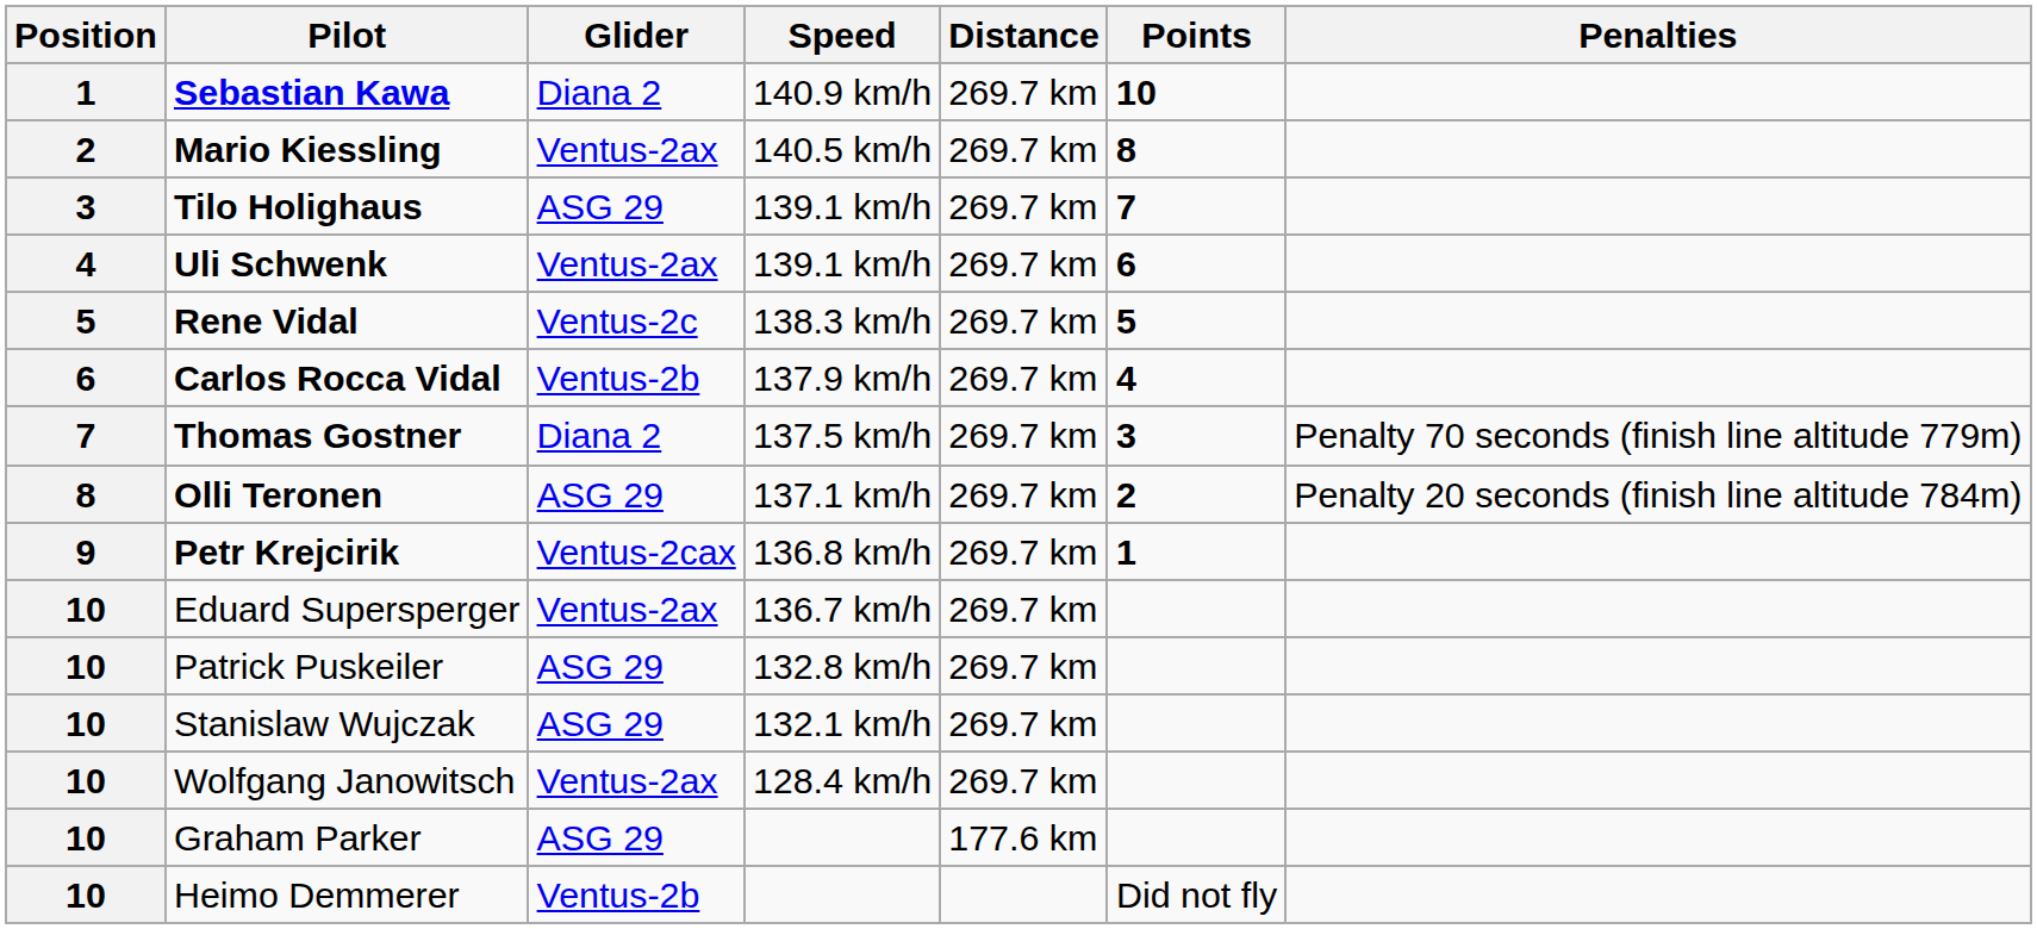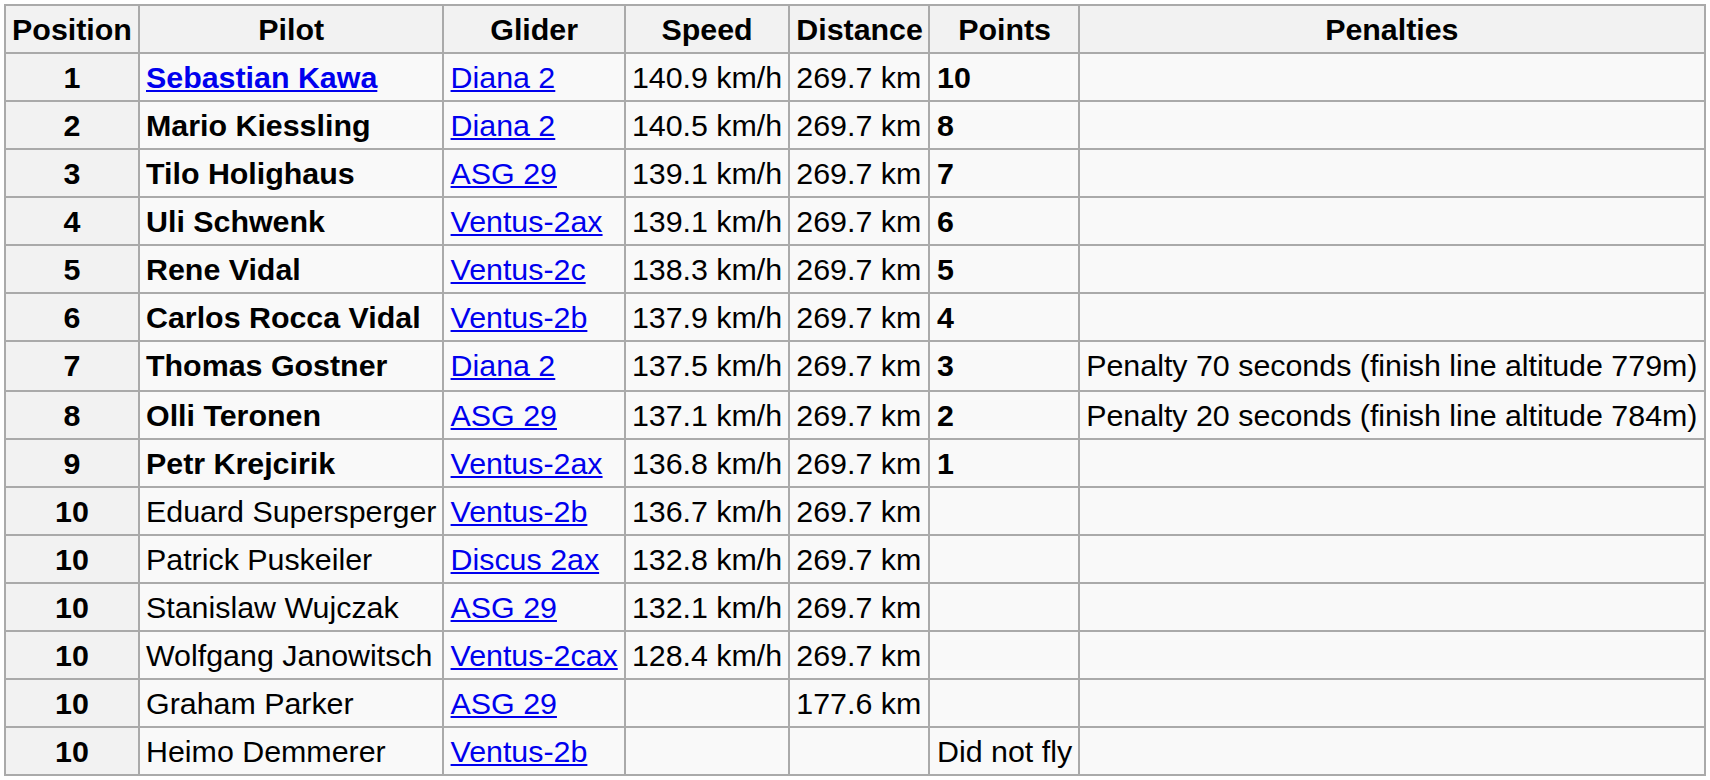 <table class="wikitable" style="font-size: 95%;">
 <tr>
 <th>Position</th>
 <th>Pilot</th>
 <th>Glider</th>
 <th>Speed</th>
 <th>Distance</th>
 <th>Points</th>
 <th>Penalties</th>
 </tr>
 <tr>
 <th>1</th>
 <td> <strong><a href='#'>Sebastian Kawa</a></strong></td>
 <td><a href='#'>Diana 2</a></td>
 <td>140.9 km/h</td>
 <td>269.7 km</td>
 <td><strong>10</strong></td>
 <td></td>
 </tr>
 <tr>
 <th>2</th>
 <td> <strong>Mario Kiessling</strong></td>
-<td><a href='#'>Ventus-2ax</a></td>
+<td><a href='#'>Diana 2</a></td>
 <td>140.5 km/h</td>
 <td>269.7 km</td>
 <td><strong>8</strong></td>
 <td></td>
 </tr>
 <tr>
 <th>3</th>
 <td> <strong>Tilo Holighaus</strong></td>
 <td><a href='#'>ASG 29</a></td>
 <td>139.1 km/h</td>
 <td>269.7 km</td>
 <td><strong>7</strong></td>
 <td></td>
 </tr>
 <tr>
 <th>4</th>
 <td> <strong>Uli Schwenk</strong></td>
 <td><a href='#'>Ventus-2ax</a></td>
 <td>139.1 km/h</td>
 <td>269.7 km</td>
 <td><strong>6</strong></td>
 <td></td>
 </tr>
 <tr>
 <th>5</th>
 <td> <strong>Rene Vidal</strong></td>
 <td><a href='#'>Ventus-2c</a></td>
 <td>138.3 km/h</td>
 <td>269.7 km</td>
 <td><strong>5</strong></td>
 <td></td>
 </tr>
 <tr>
 <th>6</th>
 <td> <strong>Carlos Rocca Vidal</strong></td>
 <td><a href='#'>Ventus-2b</a></td>
 <td>137.9 km/h</td>
 <td>269.7 km</td>
 <td><strong>4</strong></td>
 <td></td>
 </tr>
 <tr>
 <th>7</th>
 <td> <strong>Thomas Gostner</strong></td>
 <td><a href='#'>Diana 2</a></td>
 <td>137.5 km/h</td>
 <td>269.7 km</td>
 <td><strong>3</strong></td>
 <td>Penalty 70 seconds (finish line altitude 779m)</td>
 </tr>
 <tr>
 <th>8</th>
 <td> <strong>Olli Teronen</strong></td>
 <td><a href='#'>ASG 29</a></td>
 <td>137.1 km/h</td>
 <td>269.7 km</td>
 <td><strong>2</strong></td>
 <td>Penalty 20 seconds (finish line altitude 784m)</td>
 </tr>
 <tr>
 <th>9</th>
 <td> <strong>Petr Krejcirik</strong></td>
-<td><a href='#'>Ventus-2cax</a></td>
+<td><a href='#'>Ventus-2ax</a></td>
 <td>136.8 km/h</td>
 <td>269.7 km</td>
 <td><strong>1</strong></td>
 <td></td>
 </tr>
 <tr>
 <th>10</th>
 <td> Eduard Supersperger</td>
-<td><a href='#'>Ventus-2ax</a></td>
+<td><a href='#'>Ventus-2b</a></td>
 <td>136.7 km/h</td>
 <td>269.7 km</td>
 <td></td>
 <td></td>
 </tr>
 <tr>
 <th>10</th>
 <td> Patrick Puskeiler</td>
-<td><a href='#'>ASG 29</a></td>
+<td><a href='#'>Discus 2ax</a></td>
 <td>132.8 km/h</td>
 <td>269.7 km</td>
 <td></td>
 <td></td>
 </tr>
 <tr>
 <th>10</th>
 <td> Stanislaw Wujczak</td>
 <td><a href='#'>ASG 29</a></td>
 <td>132.1 km/h</td>
 <td>269.7 km</td>
 <td></td>
 <td></td>
 </tr>
 <tr>
 <th>10</th>
 <td> Wolfgang Janowitsch</td>
-<td><a href='#'>Ventus-2ax</a></td>
+<td><a href='#'>Ventus-2cax</a></td>
 <td>128.4 km/h</td>
 <td>269.7 km</td>
 <td></td>
 <td></td>
 </tr>
 <tr>
 <th>10</th>
 <td> Graham Parker</td>
 <td><a href='#'>ASG 29</a></td>
 <td></td>
 <td>177.6 km</td>
 <td></td>
 <td></td>
 </tr>
 <tr>
 <th>10</th>
 <td> Heimo Demmerer</td>
 <td><a href='#'>Ventus-2b</a></td>
 <td></td>
 <td></td>
 <td>Did not fly</td>
 <td></td>
 </tr>
 </table>
